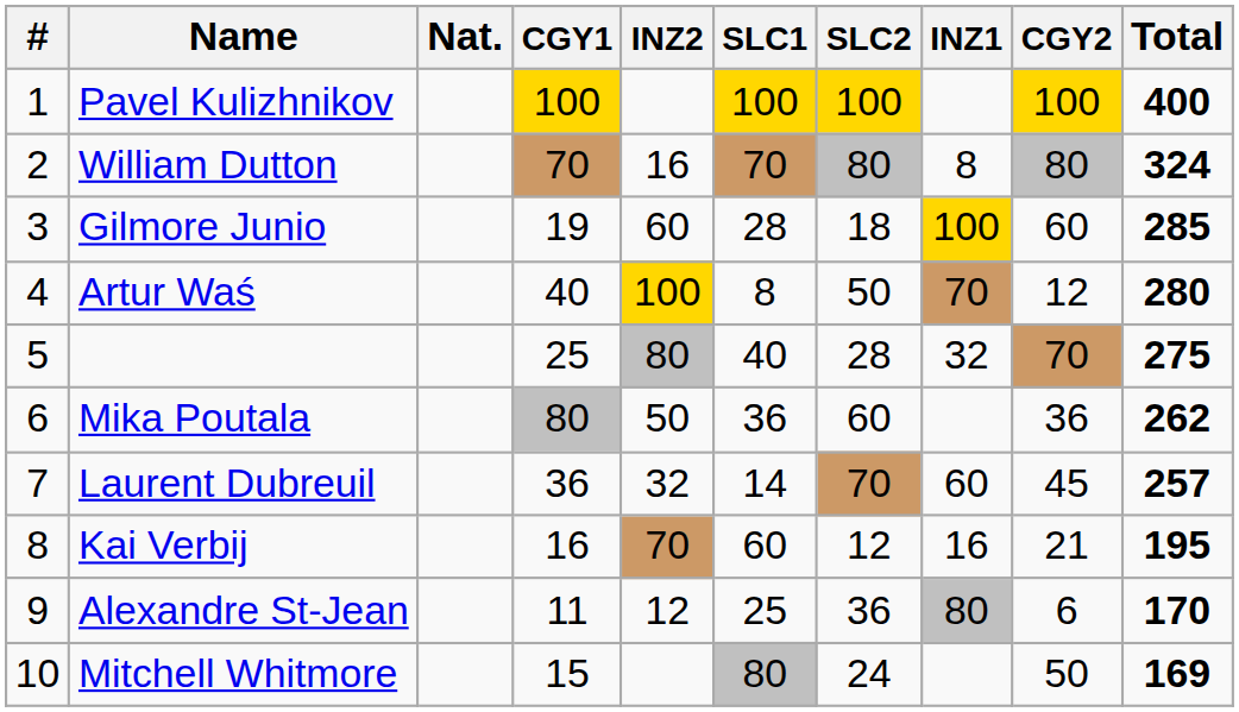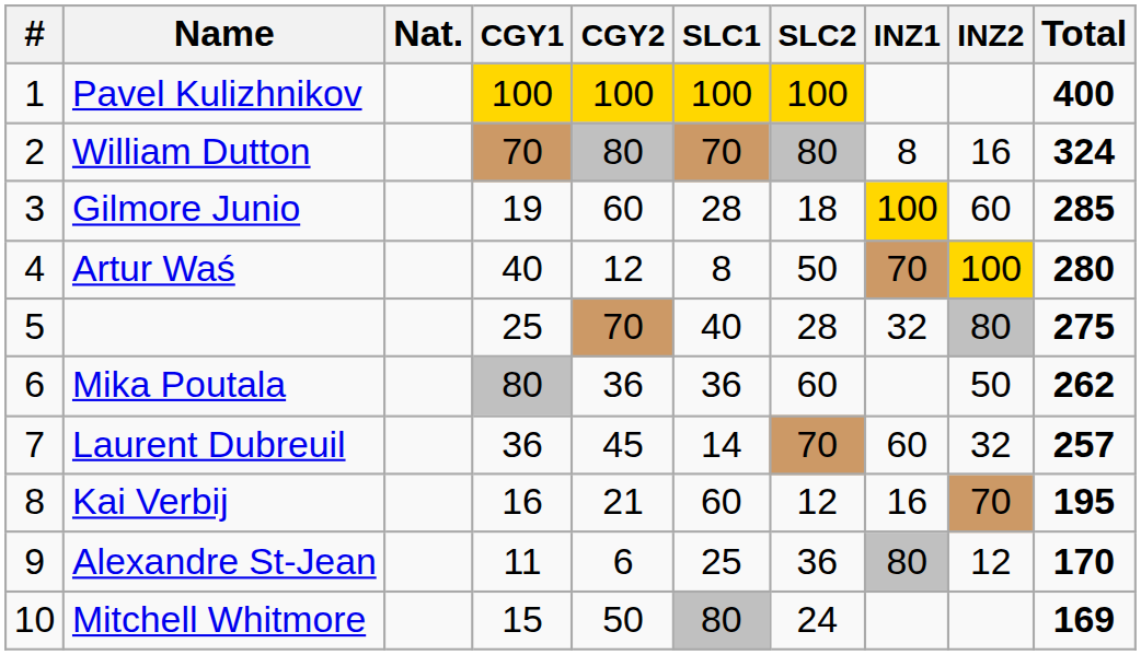 <table class="wikitable" style="text-align:center;">
 <tr>
 <th>#</th>
 <th>Name</th>
 <th>Nat.</th>
 <th><small>CGY1</small></th>
-<th><small>INZ2</small></th>
+<th><small>CGY2</small></th>
 <th><small>SLC1</small></th>
 <th><small>SLC2</small></th>
 <th><small>INZ1</small></th>
-<th><small>CGY2</small></th>
+<th><small>INZ2</small></th>
 <th>Total</th>
 </tr>
 <tr>
 <td>1</td>
 <td align=left><a href='#'>Pavel Kulizhnikov</a></td>
 <td></td>
 <td bgcolor=gold>100</td>
-<td></td>
+<td bgcolor=gold>100</td>
 <td bgcolor=gold>100</td>
 <td bgcolor=gold>100</td>
 <td></td>
-<td bgcolor=gold>100</td>
+<td></td>
 <td><strong>400</strong></td>
 </tr>
 <tr>
 <td>2</td>
 <td align=left><a href='#'>William Dutton</a></td>
 <td></td>
 <td bgcolor=cc9966>70</td>
-<td>16</td>
+<td bgcolor=silver>80</td>
 <td bgcolor=cc9966>70</td>
 <td bgcolor=silver>80</td>
 <td>8</td>
-<td bgcolor=silver>80</td>
+<td>16</td>
 <td><strong>324</strong></td>
 </tr>
 <tr>
 <td>3</td>
 <td align=left><a href='#'>Gilmore Junio</a></td>
 <td></td>
 <td>19</td>
 <td>60</td>
 <td>28</td>
 <td>18</td>
 <td bgcolor=gold>100</td>
 <td>60</td>
 <td><strong>285</strong></td>
 </tr>
 <tr>
 <td>4</td>
 <td align=left><a href='#'>Artur Waś</a></td>
 <td></td>
 <td>40</td>
-<td bgcolor=gold>100</td>
+<td>12</td>
 <td>8</td>
 <td>50</td>
 <td bgcolor=cc9966>70</td>
-<td>12</td>
+<td bgcolor=gold>100</td>
 <td><strong>280</strong></td>
 </tr>
 <tr>
 <td>5</td>
 <td align=left></td>
 <td></td>
 <td>25</td>
-<td bgcolor=silver>80</td>
+<td bgcolor=cc9966>70</td>
 <td>40</td>
 <td>28</td>
 <td>32</td>
-<td bgcolor=cc9966>70</td>
+<td bgcolor=silver>80</td>
 <td><strong>275</strong></td>
 </tr>
 <tr>
 <td>6</td>
 <td align=left><a href='#'>Mika Poutala</a></td>
 <td></td>
 <td bgcolor=silver>80</td>
-<td>50</td>
+<td>36</td>
 <td>36</td>
 <td>60</td>
 <td></td>
-<td>36</td>
+<td>50</td>
 <td><strong>262</strong></td>
 </tr>
 <tr>
 <td>7</td>
 <td align=left><a href='#'>Laurent Dubreuil</a></td>
 <td></td>
 <td>36</td>
-<td>32</td>
+<td>45</td>
 <td>14</td>
 <td bgcolor=cc9966>70</td>
 <td>60</td>
-<td>45</td>
+<td>32</td>
 <td><strong>257</strong></td>
 </tr>
 <tr>
 <td>8</td>
 <td align=left><a href='#'>Kai Verbij</a></td>
 <td></td>
 <td>16</td>
-<td bgcolor=cc9966>70</td>
+<td>21</td>
 <td>60</td>
 <td>12</td>
 <td>16</td>
-<td>21</td>
+<td bgcolor=cc9966>70</td>
 <td><strong>195</strong></td>
 </tr>
 <tr>
 <td>9</td>
 <td align=left><a href='#'>Alexandre St-Jean</a></td>
 <td></td>
 <td>11</td>
-<td>12</td>
+<td>6</td>
 <td>25</td>
 <td>36</td>
 <td bgcolor=silver>80</td>
-<td>6</td>
+<td>12</td>
 <td><strong>170</strong></td>
 </tr>
 <tr>
 <td>10</td>
 <td align=left><a href='#'>Mitchell Whitmore</a></td>
 <td></td>
 <td>15</td>
-<td></td>
+<td>50</td>
 <td bgcolor=silver>80</td>
 <td>24</td>
 <td></td>
-<td>50</td>
+<td></td>
 <td><strong>169</strong></td>
 </tr>
 </table>
